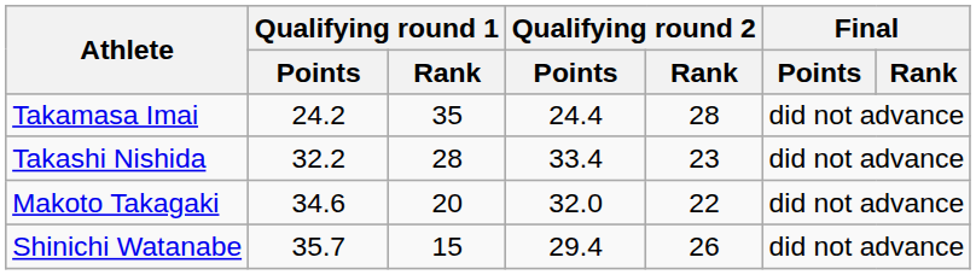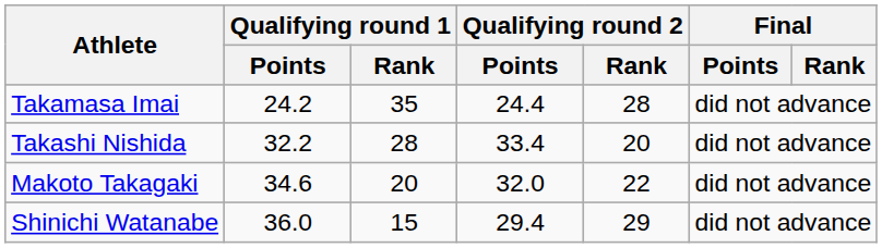 <table class="wikitable" style="font-size:90%">
 <tr>
 <th rowspan="2">Athlete</th>
 <th colspan="2">Qualifying round 1</th>
 <th colspan="2">Qualifying round 2</th>
 <th colspan="2">Final</th>
 </tr>
 <tr>
 <th>Points</th>
 <th>Rank</th>
 <th>Points</th>
 <th>Rank</th>
 <th>Points</th>
 <th>Rank</th>
 </tr>
 <tr>
 <td><a href='#'>Takamasa Imai</a></td>
 <td align="center">24.2</td>
 <td align="center">35</td>
 <td align="center">24.4</td>
 <td align="center">28</td>
 <td colspan="2">did not advance</td>
 </tr>
 <tr>
 <td><a href='#'>Takashi Nishida</a></td>
 <td align="center">32.2</td>
 <td align="center">28</td>
 <td align="center">33.4</td>
-<td align="center">23</td>
+<td align="center">20</td>
 <td colspan="2">did not advance</td>
 </tr>
 <tr>
 <td><a href='#'>Makoto Takagaki</a></td>
 <td align="center">34.6</td>
 <td align="center">20</td>
 <td align="center">32.0</td>
 <td align="center">22</td>
 <td colspan="2">did not advance</td>
 </tr>
 <tr>
 <td><a href='#'>Shinichi Watanabe</a></td>
-<td align="center">35.7</td>
+<td align="center">36.0</td>
 <td align="center">15</td>
 <td align="center">29.4</td>
-<td align="center">26</td>
+<td align="center">29</td>
 <td colspan="2">did not advance</td>
 </tr>
 </table>
